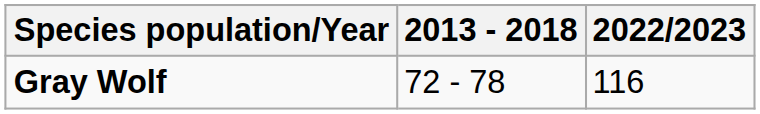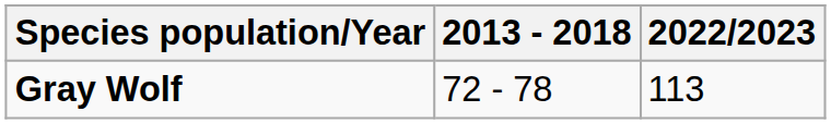 <table class="wikitable" style="margin-left: auto; margin-right: auto; border: none;">
 <tr>
 <th>Species population/Year</th>
 <th>2013 - 2018</th>
 <th>2022/2023</th>
 </tr>
 <tr>
 <td><strong>Gray Wolf</strong></td>
 <td>72 - 78</td>
-<td>116</td>
+<td>113</td>
 </tr>
 <tr>
 </tr>
 </table>
